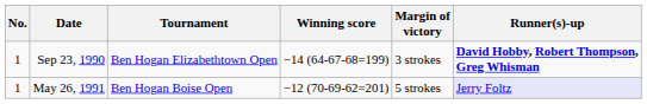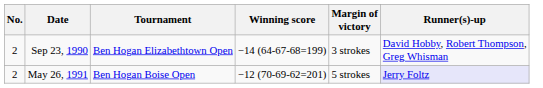 <table class="wikitable" style="font-size:95%;">
 <tr>
 <th>No.</th>
 <th>Date</th>
 <th>Tournament</th>
 <th>Winning score</th>
 <th>Margin of<br>victory</th>
 <th>Runner(s)-up</th>
 </tr>
 <tr>
-<td align=center>1</td>
+<td align=center>2</td>
 <td align=right>Sep 23, <a href='#'>1990</a></td>
 <td><a href='#'>Ben Hogan Elizabethtown Open</a></td>
 <td>−14 (64-67-68=199)</td>
 <td>3 strokes</td>
-<td><strong> <a href='#'>David Hobby</a>,  <a href='#'>Robert Thompson</a>,<br> <a href='#'>Greg Whisman</a></strong></td>
+<td> <a href='#'>David Hobby</a>,  <a href='#'>Robert Thompson</a>,<br> <a href='#'>Greg Whisman</a></td>
 </tr>
 <tr>
-<td align=center>1</td>
+<td align=center>2</td>
 <td align=right>May 26, <a href='#'>1991</a></td>
 <td><a href='#'>Ben Hogan Boise Open</a></td>
 <td>−12 (70-69-62=201)</td>
 <td>5 strokes</td>
 <td style="background: lavender;"> <a href='#'>Jerry Foltz</a></td>
 </tr>
 </table>
